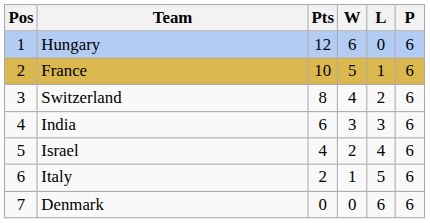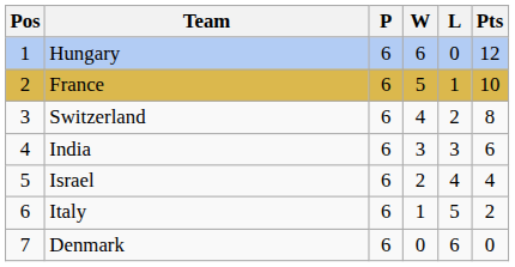 <table class="wikitable" style="font-size: 100%">
 <tr>
 <th width=15>Pos</th>
 <th width=250>Team</th>
-<th width=20>Pts</th>
+<th width=20>P</th>
 <th width=20>W</th>
 <th width=20>L</th>
-<th width=20>P</th>
+<th width=20>Pts</th>
 </tr>
 <tr align=center style="background: #b2ccf4;">
 <td>1</td>
 <td align="left"> Hungary</td>
-<td>12</td>
+<td>6</td>
 <td>6</td>
 <td>0</td>
-<td>6</td>
+<td>12</td>
 </tr>
 <tr align=center style="background: #DBB84D;">
 <td>2</td>
 <td align="left"> France</td>
-<td>10</td>
+<td>6</td>
 <td>5</td>
 <td>1</td>
-<td>6</td>
+<td>10</td>
 </tr>
 <tr align=center>
 <td>3</td>
 <td align="left"> Switzerland</td>
-<td>8</td>
+<td>6</td>
 <td>4</td>
 <td>2</td>
-<td>6</td>
+<td>8</td>
 </tr>
 <tr align=center>
 <td>4</td>
 <td align="left"> India</td>
 <td>6</td>
 <td>3</td>
 <td>3</td>
 <td>6</td>
 </tr>
 <tr align=center>
 <td>5</td>
 <td align="left"> Israel</td>
-<td>4</td>
+<td>6</td>
 <td>2</td>
 <td>4</td>
-<td>6</td>
+<td>4</td>
 </tr>
 <tr align=center>
 <td>6</td>
 <td align="left"> Italy</td>
-<td>2</td>
+<td>6</td>
 <td>1</td>
 <td>5</td>
-<td>6</td>
+<td>2</td>
 </tr>
 <tr align=center>
 <td>7</td>
 <td align="left"> Denmark</td>
-<td>0</td>
+<td>6</td>
 <td>0</td>
 <td>6</td>
-<td>6</td>
+<td>0</td>
 </tr>
 </table>
